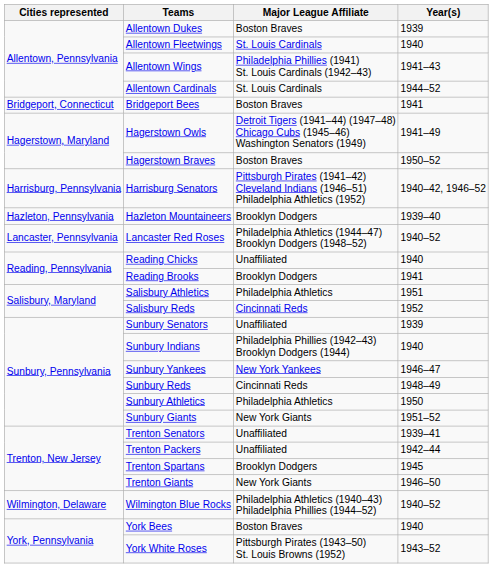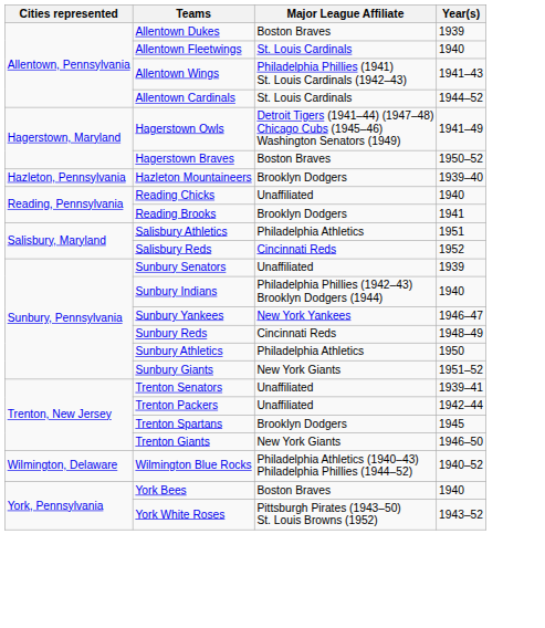 <table class="wikitable">
 <tr>
 <th>Cities represented</th>
 <th>Teams</th>
 <th>Major League Affiliate</th>
 <th>Year(s)</th>
 </tr>
 <tr>
 <td rowspan=4><a href='#'>Allentown, Pennsylvania</a></td>
 <td><a href='#'>Allentown Dukes</a></td>
 <td>Boston Braves</td>
 <td>1939</td>
 </tr>
 <tr>
 <td><a href='#'>Allentown Fleetwings</a></td>
 <td><a href='#'>St. Louis Cardinals</a></td>
 <td>1940</td>
 </tr>
 <tr>
 <td><a href='#'>Allentown Wings</a></td>
 <td><a href='#'>Philadelphia Phillies</a> (1941) <br> St. Louis Cardinals (1942–43)</td>
 <td>1941–43</td>
 </tr>
 <tr>
 <td><a href='#'>Allentown Cardinals</a></td>
 <td>St. Louis Cardinals</td>
 <td>1944–52</td>
 </tr>
 <tr>
-<td><a href='#'>Bridgeport, Connecticut</a></td>
-<td><a href='#'>Bridgeport Bees</a></td>
-<td>Boston Braves</td>
-<td>1941</td>
-</tr>
-<tr>
 <td rowspan=2><a href='#'>Hagerstown, Maryland</a></td>
 <td><a href='#'>Hagerstown Owls</a></td>
 <td><a href='#'>Detroit Tigers</a> (1941–44) (1947–48) <br> <a href='#'>Chicago Cubs</a> (1945–46) <br> Washington Senators (1949)</td>
 <td>1941–49</td>
 </tr>
 <tr>
 <td><a href='#'>Hagerstown Braves</a></td>
 <td>Boston Braves</td>
 <td>1950–52</td>
 </tr>
 <tr>
-<td><a href='#'>Harrisburg, Pennsylvania</a></td>
-<td><a href='#'>Harrisburg Senators</a></td>
-<td><a href='#'>Pittsburgh Pirates</a> (1941–42) <br> <a href='#'>Cleveland Indians</a> (1946–51) <br> Philadelphia Athletics (1952)</td>
-<td>1940–42, 1946–52</td>
-</tr>
-<tr>
 <td><a href='#'>Hazleton, Pennsylvania</a></td>
 <td><a href='#'>Hazleton Mountaineers</a></td>
 <td>Brooklyn Dodgers</td>
 <td>1939–40</td>
-</tr>
-<tr>
-<td><a href='#'>Lancaster, Pennsylvania</a></td>
-<td><a href='#'>Lancaster Red Roses</a></td>
-<td>Philadelphia Athletics (1944–47) <br> Brooklyn Dodgers (1948–52)</td>
-<td>1940–52</td>
 </tr>
 <tr>
 <td rowspan=2><a href='#'>Reading, Pennsylvania</a></td>
 <td><a href='#'>Reading Chicks</a></td>
 <td>Unaffiliated</td>
 <td>1940</td>
 </tr>
 <tr>
 <td><a href='#'>Reading Brooks</a></td>
 <td>Brooklyn Dodgers</td>
 <td>1941</td>
 </tr>
 <tr>
 <td rowspan=2><a href='#'>Salisbury, Maryland</a></td>
 <td><a href='#'>Salisbury Athletics</a></td>
 <td>Philadelphia Athletics</td>
 <td>1951</td>
 </tr>
 <tr>
 <td><a href='#'>Salisbury Reds</a></td>
 <td><a href='#'>Cincinnati Reds</a></td>
 <td>1952</td>
 </tr>
 <tr>
 <td rowspan=6><a href='#'>Sunbury, Pennsylvania</a></td>
 <td><a href='#'>Sunbury Senators</a></td>
 <td>Unaffiliated</td>
 <td>1939</td>
 </tr>
 <tr>
 <td><a href='#'>Sunbury Indians</a></td>
 <td>Philadelphia Phillies (1942–43) <br> Brooklyn Dodgers (1944)</td>
 <td>1940</td>
 </tr>
 <tr>
 <td><a href='#'>Sunbury Yankees</a></td>
 <td><a href='#'>New York Yankees</a></td>
 <td>1946–47</td>
 </tr>
 <tr>
 <td><a href='#'>Sunbury Reds</a></td>
 <td>Cincinnati Reds</td>
 <td>1948–49</td>
 </tr>
 <tr>
 <td><a href='#'>Sunbury Athletics</a></td>
 <td>Philadelphia Athletics</td>
 <td>1950</td>
 </tr>
 <tr>
 <td><a href='#'>Sunbury Giants</a></td>
 <td>New York Giants</td>
 <td>1951–52</td>
 </tr>
 <tr>
 <td rowspan=4><a href='#'>Trenton, New Jersey</a></td>
 <td><a href='#'>Trenton Senators</a></td>
 <td>Unaffiliated</td>
 <td>1939–41</td>
 </tr>
 <tr>
 <td><a href='#'>Trenton Packers</a></td>
 <td>Unaffiliated</td>
 <td>1942–44</td>
 </tr>
 <tr>
 <td><a href='#'>Trenton Spartans</a></td>
 <td>Brooklyn Dodgers</td>
 <td>1945</td>
 </tr>
 <tr>
 <td><a href='#'>Trenton Giants</a></td>
 <td>New York Giants</td>
 <td>1946–50</td>
 </tr>
 <tr>
 <td><a href='#'>Wilmington, Delaware</a></td>
 <td><a href='#'>Wilmington Blue Rocks</a></td>
 <td>Philadelphia Athletics (1940–43) <br> Philadelphia Phillies (1944–52)</td>
 <td>1940–52</td>
 </tr>
 <tr>
 <td rowspan=2><a href='#'>York, Pennsylvania</a></td>
 <td><a href='#'>York Bees</a></td>
 <td>Boston Braves</td>
 <td>1940</td>
 </tr>
 <tr>
 <td><a href='#'>York White Roses</a></td>
 <td>Pittsburgh Pirates (1943–50) <br> St. Louis Browns (1952)</td>
 <td>1943–52</td>
 </tr>
 </table>
